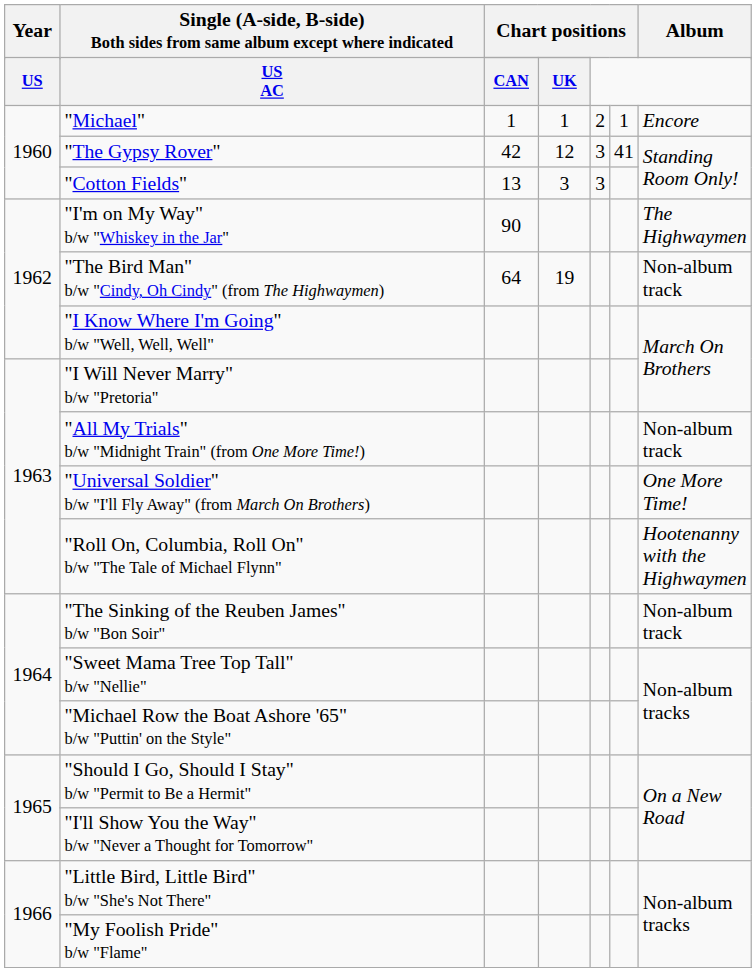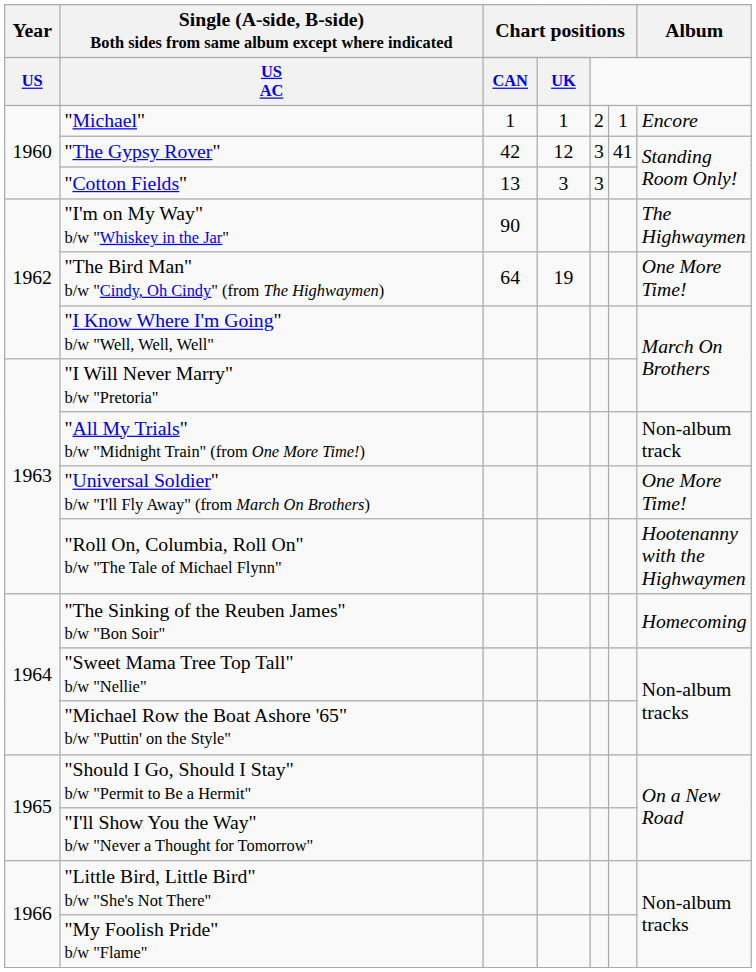 <table class="wikitable" style="text-align:center;">
 <tr>
 <th rowspan="2">Year</th>
 <th width="400" rowspan="2">Single (A-side, B-side)<br><small>Both sides from same album except where indicated</small></th>
 <th colspan="4">Chart positions</th>
 <th rowspan="2">Album</th>
 </tr>
 <tr>
 </tr>
 <tr style="font-size:smaller;">
 <th width="40"><a href='#'>US</a></th>
 <th width="40"><a href='#'>US<br>AC</a></th>
 <th width="40"><a href='#'>CAN</a><br></th>
 <th width="40"><a href='#'>UK</a></th>
 </tr>
 <tr>
 <td rowspan="3">1960</td>
 <td align="left">"<a href='#'>Michael</a>"</td>
 <td align="center">1</td>
 <td align="center">1</td>
 <td align="center">2</td>
 <td align="center">1</td>
 <td align="left"><em>Encore</em></td>
 </tr>
 <tr>
 <td align="left">"<a href='#'>The Gypsy Rover</a>"</td>
 <td align="center">42</td>
 <td align="center">12</td>
 <td align="center">3</td>
 <td align="center">41</td>
 <td align="left" rowspan="2"><em>Standing Room Only!</em></td>
 </tr>
 <tr>
 <td align="left">"<a href='#'>Cotton Fields</a>"</td>
 <td align="center">13</td>
 <td align="center">3</td>
 <td align="center">3</td>
 <td align="center"></td>
 </tr>
 <tr>
 <td rowspan="3">1962</td>
 <td align="left">"I'm on My Way"<br><small>b/w "<a href='#'>Whiskey in the Jar</a>"</small></td>
 <td align="center">90</td>
 <td align="center"></td>
 <td align="center"></td>
 <td align="center"></td>
 <td align="left" rowspan="1"><em>The Highwaymen</em></td>
 </tr>
 <tr>
 <td align="left">"The Bird Man"<br><small>b/w "<a href='#'>Cindy, Oh Cindy</a>" (from <em>The Highwaymen</em>)</small></td>
 <td align="center">64</td>
 <td align="center">19</td>
 <td align="center"></td>
 <td align="center"></td>
-<td align="left">Non-album track</td>
+<td align="left"><em>One More Time!</em></td>
 </tr>
 <tr>
 <td align="left">"<a href='#'>I Know Where I'm Going</a>"<br><small>b/w "Well, Well, Well"</small></td>
 <td align="center"></td>
 <td align="center"></td>
 <td align="center"></td>
 <td align="center"></td>
 <td align="left" rowspan="2"><em>March On Brothers</em></td>
 </tr>
 <tr>
 <td rowspan="4">1963</td>
 <td align="left">"I Will Never Marry"<br><small>b/w "Pretoria"</small></td>
 <td align="center"></td>
 <td align="center"></td>
 <td align="center"></td>
 <td align="center"></td>
 </tr>
 <tr>
 <td align="left">"<a href='#'>All My Trials</a>"<br><small>b/w "Midnight Train" (from <em>One More Time!</em>)</small></td>
 <td align="center"></td>
 <td align="center"></td>
 <td align="center"></td>
 <td align="center"></td>
 <td align="left">Non-album track</td>
 </tr>
 <tr>
 <td align="left">"<a href='#'>Universal Soldier</a>"<br><small>b/w "I'll Fly Away" (from <em>March On Brothers</em>)</small></td>
 <td align="center"></td>
 <td align="center"></td>
 <td align="center"></td>
 <td align="center"></td>
 <td align="left"><em>One More Time!</em></td>
 </tr>
 <tr>
 <td align="left">"Roll On, Columbia, Roll On"<br><small>b/w "The Tale of Michael Flynn"</small></td>
 <td align="center"></td>
 <td align="center"></td>
 <td align="center"></td>
 <td align="center"></td>
 <td align="left"><em>Hootenanny with the Highwaymen</em></td>
 </tr>
 <tr>
 <td rowspan="3">1964</td>
 <td align="left">"The Sinking of the Reuben James"<br><small>b/w "Bon Soir"</small></td>
 <td align="center"></td>
 <td align="center"></td>
 <td align="center"></td>
 <td align="center"></td>
-<td align="left">Non-album track</td>
+<td align="left"><em>Homecoming</em></td>
 </tr>
 <tr>
 <td align="left">"Sweet Mama Tree Top Tall"<br><small>b/w "Nellie"</small></td>
 <td align="center"></td>
 <td align="center"></td>
 <td align="center"></td>
 <td align="center"></td>
 <td align="left" rowspan="2">Non-album tracks</td>
 </tr>
 <tr>
 <td align="left">"Michael Row the Boat Ashore '65"<br><small>b/w "Puttin' on the Style"</small></td>
 <td align="center"></td>
 <td align="center"></td>
 <td align="center"></td>
 <td align="center"></td>
 </tr>
 <tr>
 <td rowspan="2">1965</td>
 <td align="left">"Should I Go, Should I Stay"<br><small>b/w "Permit to Be a Hermit"</small></td>
 <td align="center"></td>
 <td align="center"></td>
 <td align="center"></td>
 <td align="center"></td>
 <td align="left" rowspan="2"><em>On a New Road</em></td>
 </tr>
 <tr>
 <td align="left">"I'll Show You the Way"<br><small>b/w "Never a Thought for Tomorrow"</small></td>
 <td align="center"></td>
 <td align="center"></td>
 <td align="center"></td>
 <td align="center"></td>
 </tr>
 <tr>
 <td rowspan="2">1966</td>
 <td align="left">"Little Bird, Little Bird"<br><small>b/w "She's Not There"</small></td>
 <td align="center"></td>
 <td align="center"></td>
 <td align="center"></td>
 <td align="center"></td>
 <td align="left" rowspan="2">Non-album tracks</td>
 </tr>
 <tr>
 <td align="left">"My Foolish Pride"<br><small>b/w "Flame"</small></td>
 <td align="center"></td>
 <td align="center"></td>
 <td align="center"></td>
 <td align="center"></td>
 </tr>
 <tr>
 </tr>
 </table>
